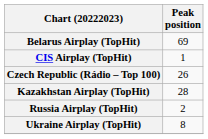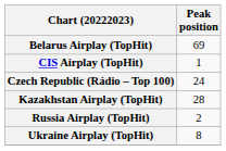 <table class="wikitable sortable plainrowheaders" style="text-align:center">
 <tr>
 <th scope="col">Chart (20222023)</th>
 <th scope="col">Peak<br>position</th>
 </tr>
 <tr>
 <th scope="row">Belarus Airplay (TopHit)</th>
 <td>69</td>
 </tr>
 <tr>
 <th scope="row"><a href='#'>CIS</a> Airplay (TopHit)</th>
 <td>1</td>
 </tr>
 <tr>
 <th scope="row">Czech Republic (Rádio – Top 100)</th>
-<td>26</td>
+<td>24</td>
 </tr>
 <tr>
 <th scope="row">Kazakhstan Airplay (TopHit)</th>
 <td>28</td>
 </tr>
 <tr>
 <th scope="row">Russia Airplay (TopHit)</th>
 <td>2</td>
 </tr>
 <tr>
 <th scope="row">Ukraine Airplay (TopHit)</th>
 <td>8</td>
 </tr>
 <tr>
 </tr>
 </table>
